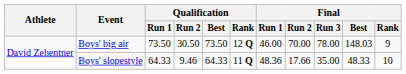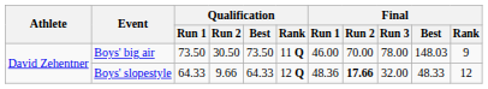 <table class="wikitable" style="font-size:90%">
 <tr>
 <th rowspan=2>Athlete</th>
 <th rowspan=2>Event</th>
 <th colspan=4>Qualification</th>
 <th colspan=5>Final</th>
 </tr>
 <tr style="font-size:95%">
 <th>Run 1</th>
 <th>Run 2</th>
 <th>Best</th>
 <th>Rank</th>
 <th>Run 1</th>
 <th>Run 2</th>
 <th>Run 3</th>
 <th>Best</th>
 <th>Rank</th>
 </tr>
 <tr align=center>
 <td align=left rowspan=2><a href='#'>David Zehentner</a></td>
 <td align=left><a href='#'>Boys' big air</a></td>
 <td>73.50</td>
 <td>30.50</td>
 <td>73.50</td>
-<td>12 <strong>Q</strong></td>
+<td>11 <strong>Q</strong></td>
 <td>46.00</td>
 <td>70.00</td>
 <td>78.00</td>
 <td>148.03</td>
 <td>9</td>
 </tr>
 <tr align=center>
 <td align=left><a href='#'>Boys' slopestyle</a></td>
 <td>64.33</td>
-<td>9.46</td>
+<td>9.66</td>
 <td>64.33</td>
-<td>11 <strong>Q</strong></td>
+<td>12 <strong>Q</strong></td>
 <td>48.36</td>
-<td>17.66</td>
-<td>35.00</td>
+<td><strong>17.66</strong></td>
+<td>32.00</td>
 <td>48.33</td>
-<td>10</td>
+<td>12</td>
 </tr>
 </table>
